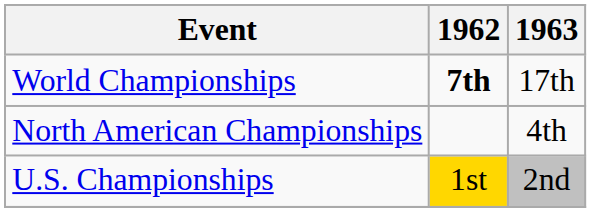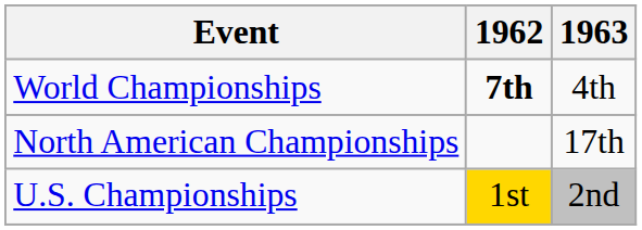 <table class="wikitable">
 <tr>
 <th>Event</th>
 <th>1962</th>
 <th>1963</th>
 </tr>
 <tr>
 <td><a href='#'>World Championships</a></td>
 <td align="center"><strong>7th</strong></td>
-<td align="center">17th</td>
+<td align="center">4th</td>
 </tr>
 <tr>
 <td><a href='#'>North American Championships</a></td>
 <td></td>
-<td align="center">4th</td>
+<td align="center">17th</td>
 </tr>
 <tr>
 <td><a href='#'>U.S. Championships</a></td>
 <td align="center" bgcolor="gold">1st</td>
 <td align="center" bgcolor="silver">2nd</td>
 </tr>
 <tr>
 </tr>
 </table>
